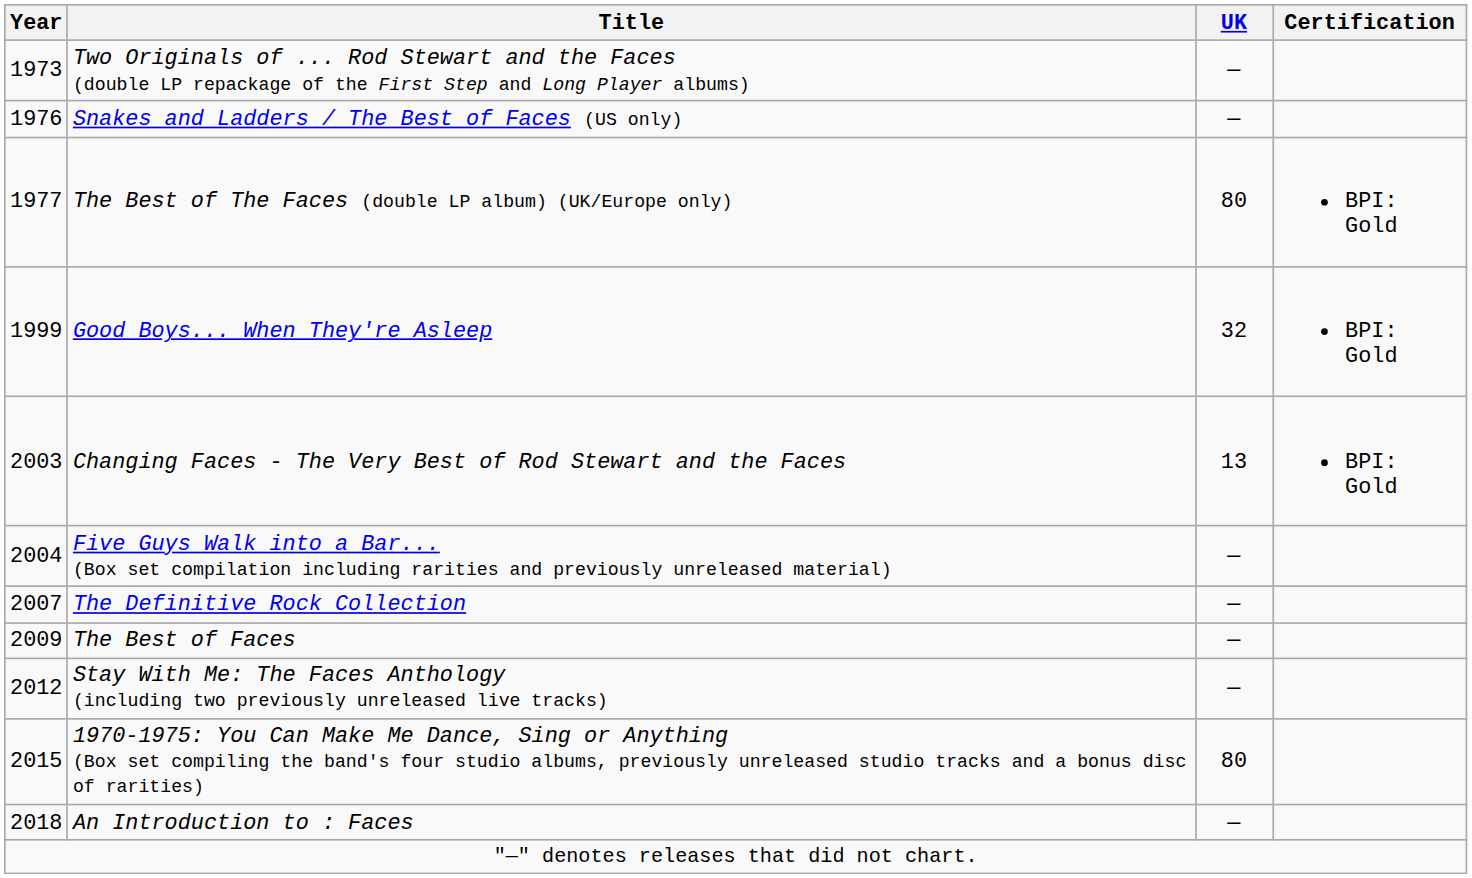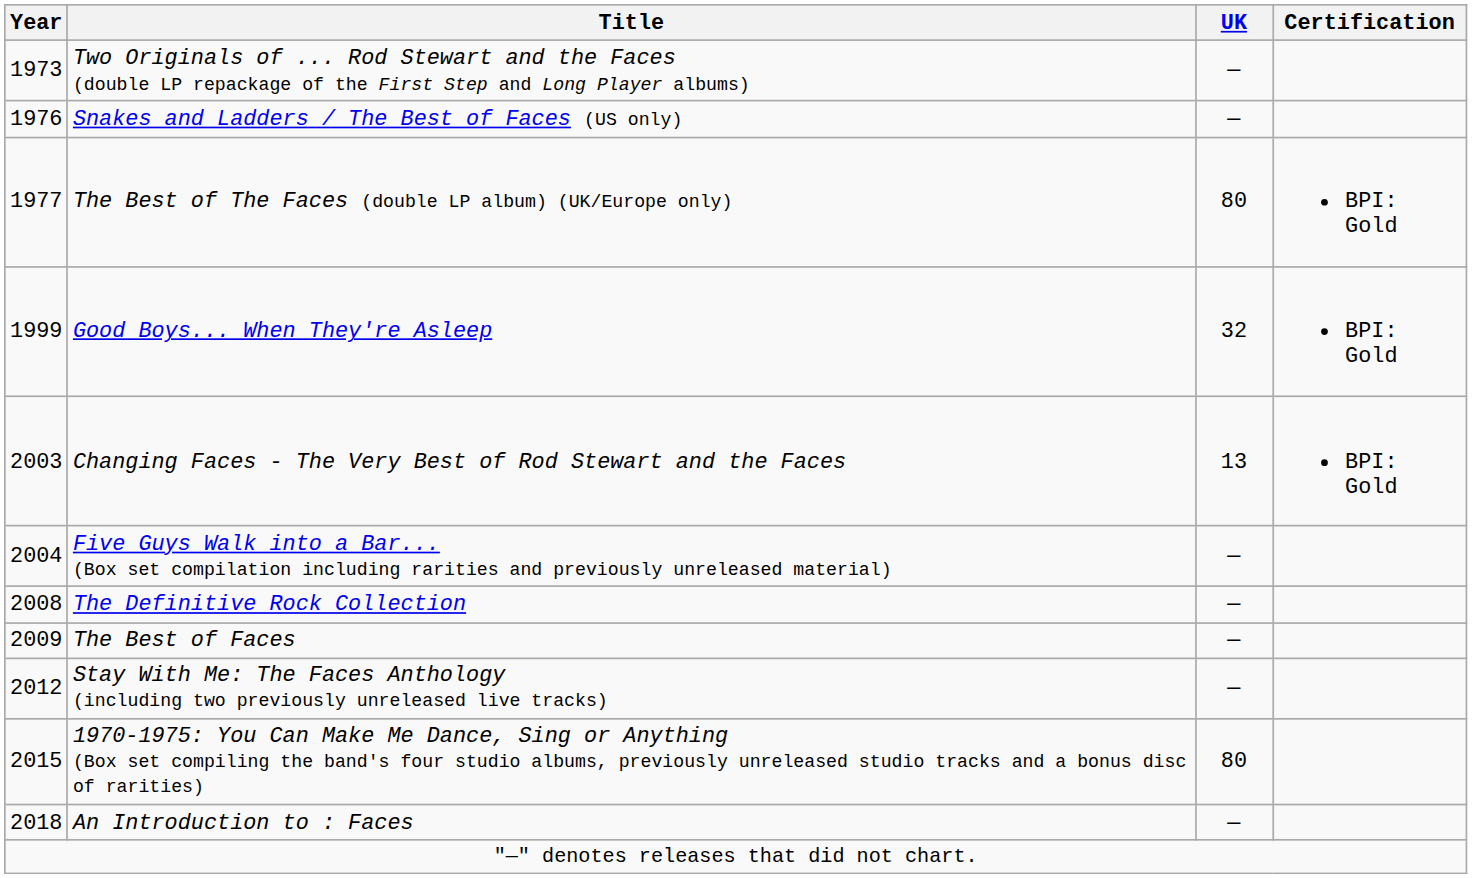 <table class="wikitable">
 <tr>
 <th>Year</th>
 <th>Title</th>
 <th width="40"><a href='#'>UK</a><br></th>
 <th>Certification</th>
 </tr>
 <tr>
 <td>1973</td>
 <td><em>Two Originals of ... Rod Stewart and the Faces</em><br><small>(double LP repackage of the <em>First Step</em> and <em>Long Player</em> albums)</small></td>
 <td align="center">—</td>
 <td></td>
 </tr>
 <tr>
 <td>1976</td>
 <td><em><a href='#'>Snakes and Ladders / The Best of Faces</a></em> <small>(US only)</small></td>
 <td align="center">—</td>
 <td></td>
 </tr>
 <tr>
 <td>1977</td>
 <td><em>The Best of The Faces</em> <small>(double LP album) (UK/Europe only)</small></td>
 <td align="center">80</td>
 <td><br><ul><li>BPI: Gold</li></ul></td>
 </tr>
 <tr>
 <td>1999</td>
 <td><em><a href='#'>Good Boys... When They're Asleep</a></em></td>
 <td align="center">32</td>
 <td><br><ul><li>BPI: Gold</li></ul></td>
 </tr>
 <tr>
 <td>2003</td>
 <td><em>Changing Faces - The Very Best of Rod Stewart and the Faces</em></td>
 <td align="center">13</td>
 <td><br><ul><li>BPI: Gold</li></ul></td>
 </tr>
 <tr>
 <td>2004</td>
 <td><em><a href='#'>Five Guys Walk into a Bar...</a></em><br><small>(Box set compilation including rarities and previously unreleased material)</small></td>
 <td align="center">—</td>
 <td></td>
 </tr>
 <tr>
-<td>2007</td>
+<td>2008</td>
 <td><em><a href='#'>The Definitive Rock Collection</a></em></td>
 <td align="center">—</td>
 <td></td>
 </tr>
 <tr>
 <td>2009</td>
 <td><em>The Best of Faces</em></td>
 <td align="center">—</td>
 <td></td>
 </tr>
 <tr>
 <td>2012</td>
 <td><em>Stay With Me: The Faces Anthology</em><br><small>(including two previously unreleased live tracks)</small></td>
 <td align="center">—</td>
 <td></td>
 </tr>
 <tr>
 <td>2015</td>
 <td><em>1970-1975: You Can Make Me Dance, Sing or Anything</em><br><small>(Box set compiling the band's four studio albums, previously unreleased studio tracks and a bonus disc of rarities)</small></td>
 <td align="center">80</td>
 <td></td>
 </tr>
 <tr>
 <td>2018</td>
 <td><em>An Introduction to : Faces</em></td>
 <td align="center">—</td>
 <td></td>
 </tr>
 <tr>
 <td colspan="8" style="text-align:center; font-size:9pt;">"—" denotes releases that did not chart.</td>
 </tr>
 </table>
